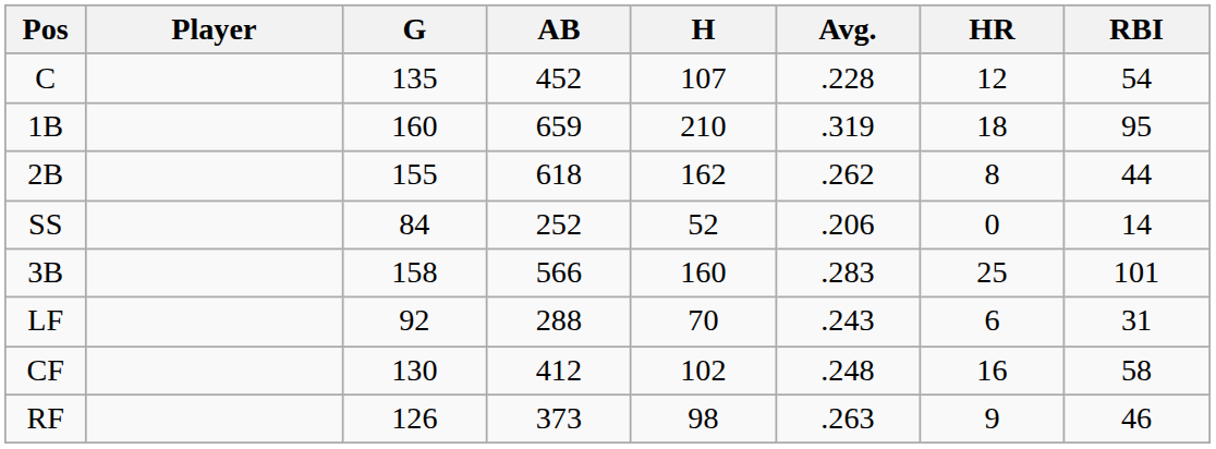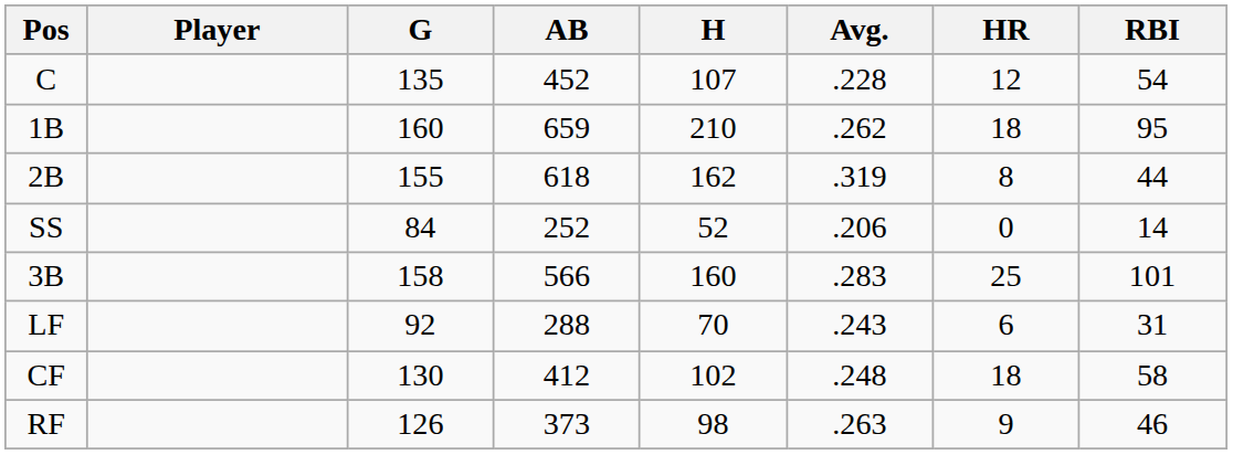 <table class="wikitable sortable">
 <tr>
 <th bgcolor="#DDDDFF" width="5%">Pos</th>
 <th bgcolor="#DDDDFF" width="16%">Player</th>
 <th bgcolor="#DDDDFF" width="9%">G</th>
 <th bgcolor="#DDDDFF" width="9%">AB</th>
 <th bgcolor="#DDDDFF" width="9%">H</th>
 <th bgcolor="#DDDDFF" width="9%">Avg.</th>
 <th bgcolor="#DDDDFF" width="9%">HR</th>
 <th bgcolor="#DDDDFF" width="9%">RBI</th>
 </tr>
 <tr align="center">
 <td>C</td>
 <td></td>
 <td>135</td>
 <td>452</td>
 <td>107</td>
 <td>.228</td>
 <td>12</td>
 <td>54</td>
 </tr>
 <tr align="center">
 <td>1B</td>
 <td></td>
 <td>160</td>
 <td>659</td>
 <td>210</td>
-<td>.319</td>
+<td>.262</td>
 <td>18</td>
 <td>95</td>
 </tr>
 <tr align="center">
 <td>2B</td>
 <td></td>
 <td>155</td>
 <td>618</td>
 <td>162</td>
-<td>.262</td>
+<td>.319</td>
 <td>8</td>
 <td>44</td>
 </tr>
 <tr align="center">
 <td>SS</td>
 <td></td>
 <td>84</td>
 <td>252</td>
 <td>52</td>
 <td>.206</td>
 <td>0</td>
 <td>14</td>
 </tr>
 <tr align="center">
 <td>3B</td>
 <td></td>
 <td>158</td>
 <td>566</td>
 <td>160</td>
 <td>.283</td>
 <td>25</td>
 <td>101</td>
 </tr>
 <tr align="center">
 <td>LF</td>
 <td></td>
 <td>92</td>
 <td>288</td>
 <td>70</td>
 <td>.243</td>
 <td>6</td>
 <td>31</td>
 </tr>
 <tr align="center">
 <td>CF</td>
 <td></td>
 <td>130</td>
 <td>412</td>
 <td>102</td>
 <td>.248</td>
-<td>16</td>
+<td>18</td>
 <td>58</td>
 </tr>
 <tr align="center">
 <td>RF</td>
 <td></td>
 <td>126</td>
 <td>373</td>
 <td>98</td>
 <td>.263</td>
 <td>9</td>
 <td>46</td>
 </tr>
 </table>
